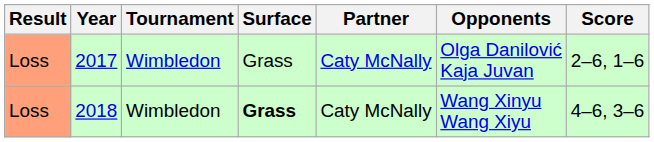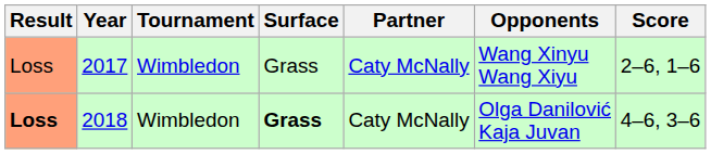 <table class="sortable wikitable">
 <tr>
 <th>Result</th>
 <th>Year</th>
 <th>Tournament</th>
 <th>Surface</th>
 <th>Partner</th>
 <th>Opponents</th>
 <th class="unsortable">Score</th>
 </tr>
 <tr style="background:#cfc;">
 <td bgcolor=FFA07A>Loss</td>
 <td><a href='#'>2017</a></td>
 <td><a href='#'>Wimbledon</a></td>
 <td>Grass</td>
 <td> <a href='#'>Caty McNally</a></td>
-<td> <a href='#'>Olga Danilović</a> <br>  <a href='#'>Kaja Juvan</a></td>
+<td> <a href='#'>Wang Xinyu</a> <br>  <a href='#'>Wang Xiyu</a></td>
 <td>2–6, 1–6</td>
 </tr>
 <tr style="background:#cfc;">
-<td bgcolor=FFA07A>Loss</td>
+<td bgcolor=FFA07A><strong>Loss</strong></td>
 <td><a href='#'>2018</a></td>
 <td>Wimbledon</td>
 <td><strong>Grass</strong></td>
 <td> Caty McNally</td>
-<td> <a href='#'>Wang Xinyu</a> <br>  <a href='#'>Wang Xiyu</a></td>
+<td> <a href='#'>Olga Danilović</a> <br>  <a href='#'>Kaja Juvan</a></td>
 <td>4–6, 3–6</td>
 </tr>
 </table>
